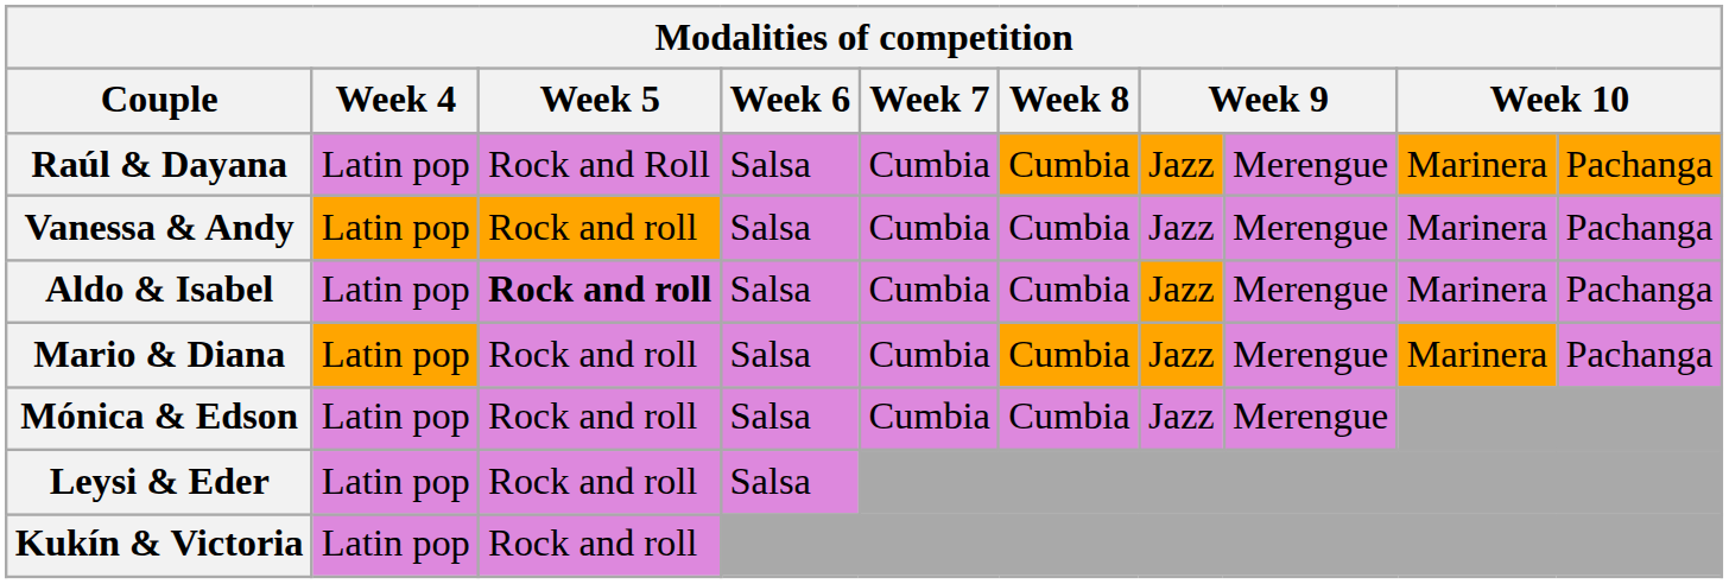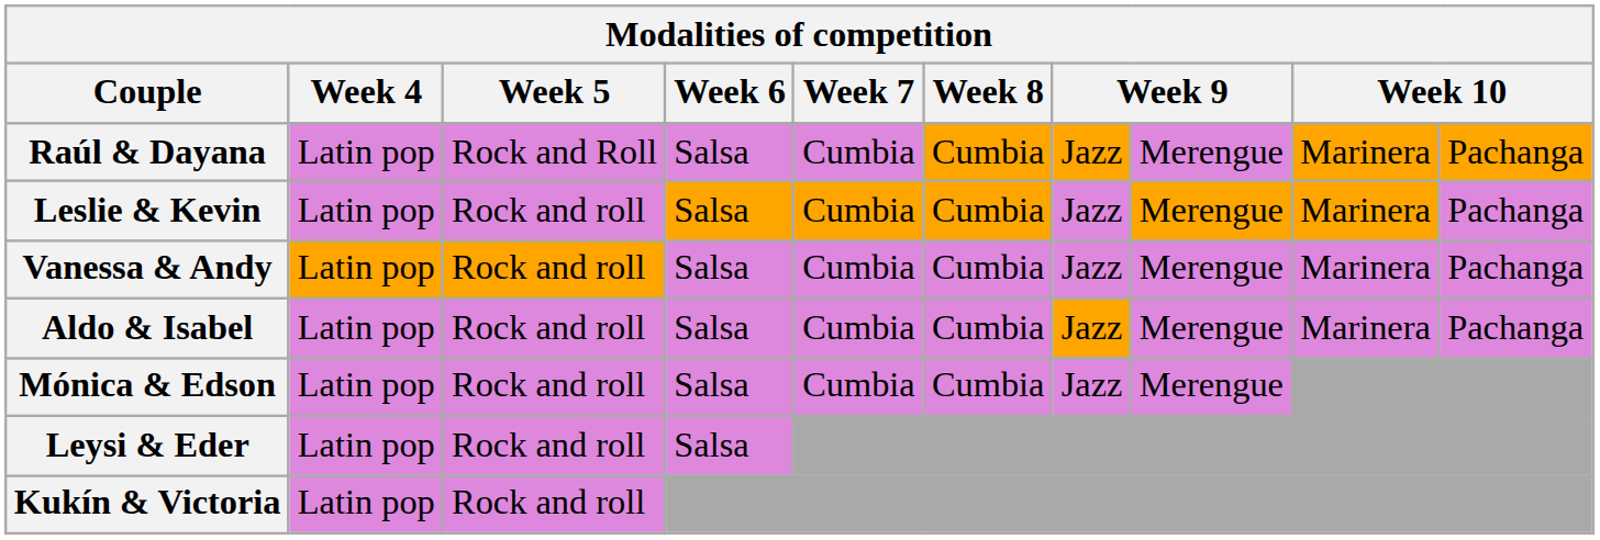 <table class="wikitable collapsible collapsed" style="text-align:left; font-size:85%; line-height:16px;">
 <tr>
 <th colspan=10>Modalities of competition</th>
 </tr>
 <tr>
 <th>Couple</th>
 <th>Week 4</th>
 <th>Week 5</th>
 <th>Week 6</th>
 <th>Week 7</th>
 <th>Week 8</th>
 <th colspan="2">Week 9</th>
 <th colspan="2">Week 10</th>
 </tr>
 <tr>
 <th>Raúl & Dayana</th>
 <td style="background:#dd88dd;">Latin pop</td>
 <td style="background:#dd88dd;">Rock and Roll</td>
 <td style="background:#dd88dd;">Salsa</td>
 <td style="background:#dd88dd;">Cumbia</td>
 <td style="background:orange;">Cumbia</td>
 <td style="background:orange;">Jazz</td>
 <td style="background:#dd88dd;">Merengue</td>
 <td style="background:orange;">Marinera</td>
 <td style="background:orange;">Pachanga</td>
 </tr>
 <tr>
+<th>Leslie & Kevin</th>
+<td style="background:#dd88dd;">Latin pop</td>
+<td style="background:#dd88dd;">Rock and roll</td>
+<td style="background:orange;">Salsa</td>
+<td style="background:orange;">Cumbia</td>
+<td style="background:orange;">Cumbia</td>
+<td style="background:#dd88dd;">Jazz</td>
+<td style="background:orange;">Merengue</td>
+<td style="background:orange;">Marinera</td>
+<td style="background:#dd88dd;">Pachanga</td>
+</tr>
+<tr>
 <th>Vanessa & Andy</th>
 <td style="background:orange;">Latin pop</td>
 <td style="background:orange;">Rock and roll</td>
 <td style="background:#dd88dd;">Salsa</td>
 <td style="background:#dd88dd;">Cumbia</td>
 <td style="background:#dd88dd;">Cumbia</td>
 <td style="background:#dd88dd;">Jazz</td>
 <td style="background:#dd88dd;">Merengue</td>
 <td style="background:#dd88dd;">Marinera</td>
 <td style="background:#dd88dd;">Pachanga</td>
 </tr>
 <tr>
 <th>Aldo & Isabel</th>
 <td style="background:#dd88dd;">Latin pop</td>
-<td style="background:#dd88dd;"><strong>Rock and roll</strong></td>
+<td style="background:#dd88dd;">Rock and roll</td>
 <td style="background:#dd88dd;">Salsa</td>
 <td style="background:#dd88dd;">Cumbia</td>
 <td style="background:#dd88dd;">Cumbia</td>
 <td style="background:orange;">Jazz</td>
 <td style="background:#dd88dd;">Merengue</td>
 <td style="background:#dd88dd;">Marinera</td>
-<td style="background:#dd88dd;">Pachanga</td>
-</tr>
-<tr>
-<th>Mario & Diana</th>
-<td style="background:orange;">Latin pop</td>
-<td style="background:#dd88dd;">Rock and roll</td>
-<td style="background:#dd88dd;">Salsa</td>
-<td style="background:#dd88dd;">Cumbia</td>
-<td style="background:orange;">Cumbia</td>
-<td style="background:orange;">Jazz</td>
-<td style="background:#dd88dd;">Merengue</td>
-<td style="background:orange;">Marinera</td>
 <td style="background:#dd88dd;">Pachanga</td>
 </tr>
 <tr>
 <th>Mónica & Edson</th>
 <td style="background:#dd88dd;">Latin pop</td>
 <td style="background:#dd88dd;">Rock and roll</td>
 <td style="background:#dd88dd;">Salsa</td>
 <td style="background:#dd88dd;">Cumbia</td>
 <td style="background:#dd88dd;">Cumbia</td>
 <td style="background:#dd88dd;">Jazz</td>
 <td style="background:#dd88dd;">Merengue</td>
 <td style="background:darkgray;" colspan=2></td>
 </tr>
 <tr>
 <th>Leysi & Eder</th>
 <td style="background:#dd88dd;">Latin pop</td>
 <td style="background:#dd88dd;">Rock and roll</td>
 <td style="background:#dd88dd;">Salsa</td>
 <td style="background:darkgray;" colspan=6></td>
 </tr>
 <tr>
 <th>Kukín & Victoria</th>
 <td style="background:#dd88dd;">Latin pop</td>
 <td style="background:#dd88dd;">Rock and roll</td>
 <td style="background:darkgray;" colspan=7></td>
 </tr>
 </table>
